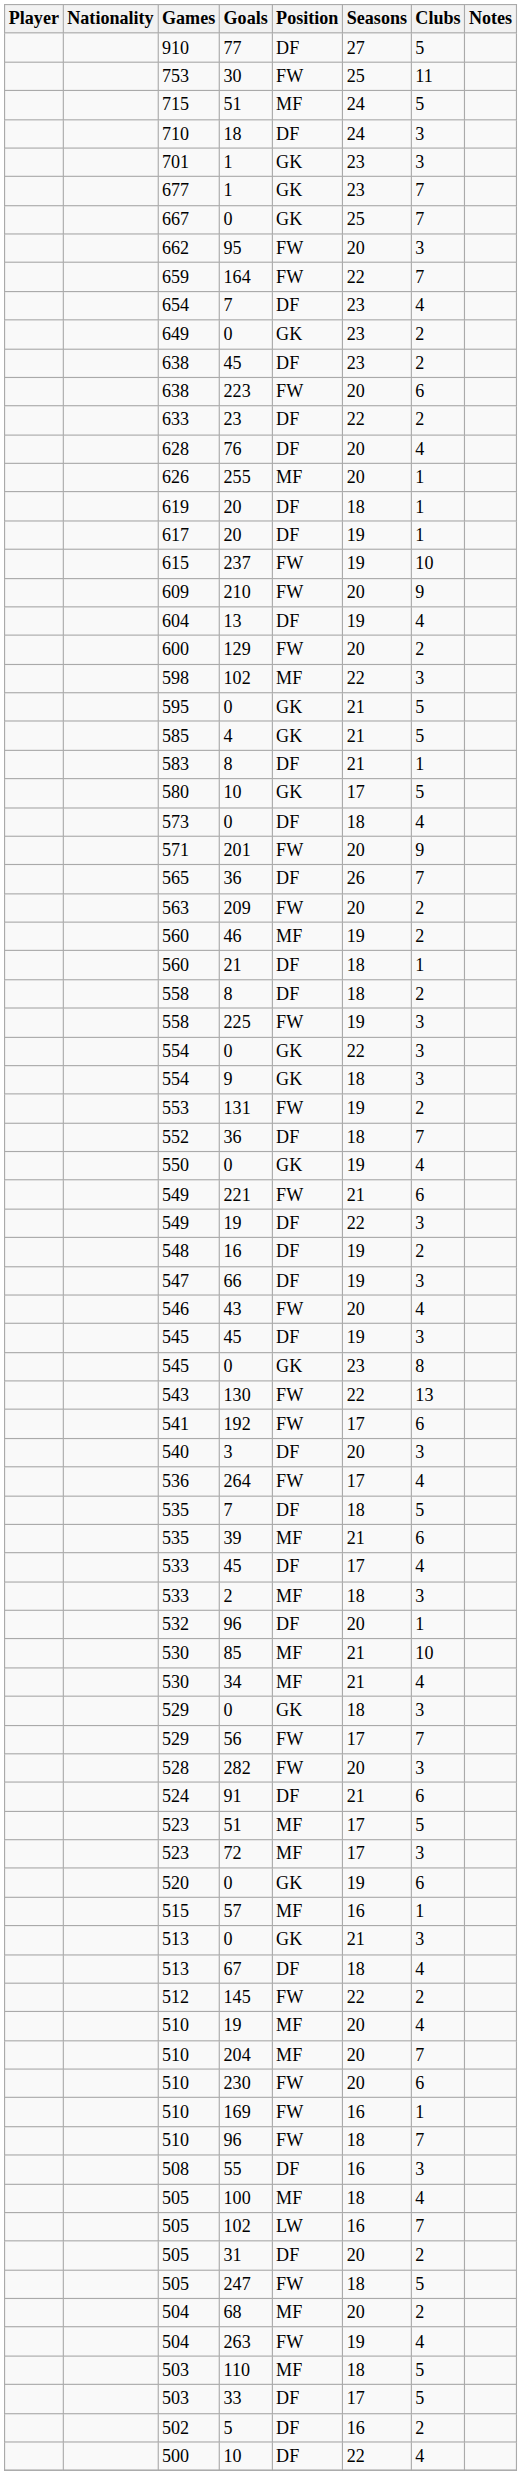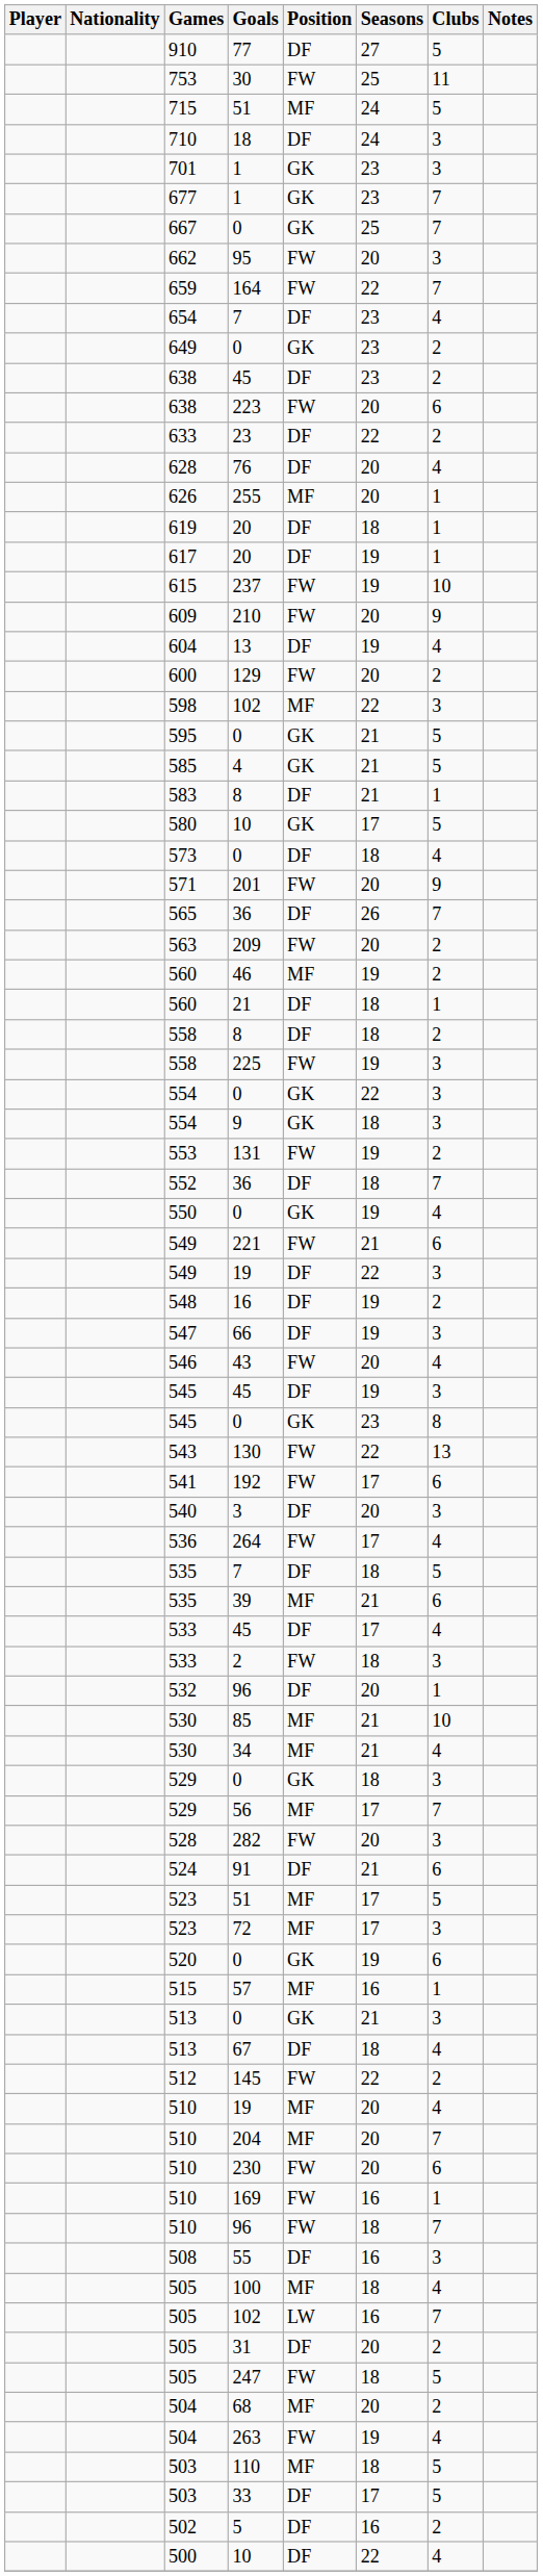 <table class="wikitable sortable">
 <tr>
 <th>Player</th>
 <th>Nationality</th>
 <th>Games</th>
 <th>Goals</th>
 <th>Position</th>
 <th>Seasons</th>
 <th>Clubs</th>
 <th class="unsortable">Notes</th>
 </tr>
 <tr>
 <td></td>
 <td></td>
 <td>910</td>
 <td>77</td>
 <td>DF</td>
 <td>27</td>
 <td>5</td>
 <td></td>
 </tr>
 <tr>
 <td></td>
 <td></td>
 <td>753</td>
 <td>30</td>
 <td>FW</td>
 <td>25</td>
 <td>11</td>
 <td></td>
 </tr>
 <tr>
 <td></td>
 <td></td>
 <td>715</td>
 <td>51</td>
 <td>MF</td>
 <td>24</td>
 <td>5</td>
 <td></td>
 </tr>
 <tr>
 <td></td>
 <td></td>
 <td>710</td>
 <td>18</td>
 <td>DF</td>
 <td>24</td>
 <td>3</td>
 <td></td>
 </tr>
 <tr>
 <td></td>
 <td></td>
 <td>701</td>
 <td>1</td>
 <td>GK</td>
 <td>23</td>
 <td>3</td>
 <td></td>
 </tr>
 <tr>
 <td></td>
 <td></td>
 <td>677</td>
 <td>1</td>
 <td>GK</td>
 <td>23</td>
 <td>7</td>
 <td></td>
 </tr>
 <tr>
 <td></td>
 <td></td>
 <td>667</td>
 <td>0</td>
 <td>GK</td>
 <td>25</td>
 <td>7</td>
 <td></td>
 </tr>
 <tr>
 <td></td>
 <td></td>
 <td>662</td>
 <td>95</td>
 <td>FW</td>
 <td>20</td>
 <td>3</td>
 <td></td>
 </tr>
 <tr>
 <td></td>
 <td></td>
 <td>659</td>
 <td>164</td>
 <td>FW</td>
 <td>22</td>
 <td>7</td>
 <td></td>
 </tr>
 <tr>
 <td></td>
 <td></td>
 <td>654</td>
 <td>7</td>
 <td>DF</td>
 <td>23</td>
 <td>4</td>
 <td></td>
 </tr>
 <tr>
 <td></td>
 <td></td>
 <td>649</td>
 <td>0</td>
 <td>GK</td>
 <td>23</td>
 <td>2</td>
 <td></td>
 </tr>
 <tr>
 <td></td>
 <td></td>
 <td>638</td>
 <td>45</td>
 <td>DF</td>
 <td>23</td>
 <td>2</td>
 <td></td>
 </tr>
 <tr>
 <td></td>
 <td></td>
 <td>638</td>
 <td>223</td>
 <td>FW</td>
 <td>20</td>
 <td>6</td>
 <td></td>
 </tr>
 <tr>
 <td></td>
 <td></td>
 <td>633</td>
 <td>23</td>
 <td>DF</td>
 <td>22</td>
 <td>2</td>
 <td></td>
 </tr>
 <tr>
 <td></td>
 <td></td>
 <td>628</td>
 <td>76</td>
 <td>DF</td>
 <td>20</td>
 <td>4</td>
 <td></td>
 </tr>
 <tr>
 <td></td>
 <td></td>
 <td>626</td>
 <td>255</td>
 <td>MF</td>
 <td>20</td>
 <td>1</td>
 <td></td>
 </tr>
 <tr>
 <td></td>
 <td></td>
 <td>619</td>
 <td>20</td>
 <td>DF</td>
 <td>18</td>
 <td>1</td>
 <td></td>
 </tr>
 <tr>
 <td></td>
 <td></td>
 <td>617</td>
 <td>20</td>
 <td>DF</td>
 <td>19</td>
 <td>1</td>
 <td></td>
 </tr>
 <tr>
 <td></td>
 <td></td>
 <td>615</td>
 <td>237</td>
 <td>FW</td>
 <td>19</td>
 <td>10</td>
 <td></td>
 </tr>
 <tr>
 <td></td>
 <td></td>
 <td>609</td>
 <td>210</td>
 <td>FW</td>
 <td>20</td>
 <td>9</td>
 <td></td>
 </tr>
 <tr>
 <td></td>
 <td></td>
 <td>604</td>
 <td>13</td>
 <td>DF</td>
 <td>19</td>
 <td>4</td>
 <td></td>
 </tr>
 <tr>
 <td></td>
 <td></td>
 <td>600</td>
 <td>129</td>
 <td>FW</td>
 <td>20</td>
 <td>2</td>
 <td></td>
 </tr>
 <tr>
 <td></td>
 <td></td>
 <td>598</td>
 <td>102</td>
 <td>MF</td>
 <td>22</td>
 <td>3</td>
 <td></td>
 </tr>
 <tr>
 <td></td>
 <td></td>
 <td>595</td>
 <td>0</td>
 <td>GK</td>
 <td>21</td>
 <td>5</td>
 <td></td>
 </tr>
 <tr>
 <td></td>
 <td></td>
 <td>585</td>
 <td>4</td>
 <td>GK</td>
 <td>21</td>
 <td>5</td>
 <td></td>
 </tr>
 <tr>
 <td></td>
 <td></td>
 <td>583</td>
 <td>8</td>
 <td>DF</td>
 <td>21</td>
 <td>1</td>
 <td></td>
 </tr>
 <tr>
 <td></td>
 <td></td>
 <td>580</td>
 <td>10</td>
 <td>GK</td>
 <td>17</td>
 <td>5</td>
 <td></td>
 </tr>
 <tr>
 <td></td>
 <td></td>
 <td>573</td>
 <td>0</td>
 <td>DF</td>
 <td>18</td>
 <td>4</td>
 <td></td>
 </tr>
 <tr>
 <td></td>
 <td></td>
 <td>571</td>
 <td>201</td>
 <td>FW</td>
 <td>20</td>
 <td>9</td>
 <td></td>
 </tr>
 <tr>
 <td></td>
 <td></td>
 <td>565</td>
 <td>36</td>
 <td>DF</td>
 <td>26</td>
 <td>7</td>
 <td></td>
 </tr>
 <tr>
 <td></td>
 <td></td>
 <td>563</td>
 <td>209</td>
 <td>FW</td>
 <td>20</td>
 <td>2</td>
 <td></td>
 </tr>
 <tr>
 <td></td>
 <td></td>
 <td>560</td>
 <td>46</td>
 <td>MF</td>
 <td>19</td>
 <td>2</td>
 <td></td>
 </tr>
 <tr>
 <td></td>
 <td></td>
 <td>560</td>
 <td>21</td>
 <td>DF</td>
 <td>18</td>
 <td>1</td>
 <td></td>
 </tr>
 <tr>
 <td></td>
 <td></td>
 <td>558</td>
 <td>8</td>
 <td>DF</td>
 <td>18</td>
 <td>2</td>
 <td></td>
 </tr>
 <tr>
 <td></td>
 <td></td>
 <td>558</td>
 <td>225</td>
 <td>FW</td>
 <td>19</td>
 <td>3</td>
 <td></td>
 </tr>
 <tr>
 <td></td>
 <td></td>
 <td>554</td>
 <td>0</td>
 <td>GK</td>
 <td>22</td>
 <td>3</td>
 <td></td>
 </tr>
 <tr>
 <td></td>
 <td></td>
 <td>554</td>
 <td>9</td>
 <td>GK</td>
 <td>18</td>
 <td>3</td>
 <td></td>
 </tr>
 <tr>
 <td></td>
 <td></td>
 <td>553</td>
 <td>131</td>
 <td>FW</td>
 <td>19</td>
 <td>2</td>
 <td></td>
 </tr>
 <tr>
 <td></td>
 <td></td>
 <td>552</td>
 <td>36</td>
 <td>DF</td>
 <td>18</td>
 <td>7</td>
 <td></td>
 </tr>
 <tr>
 <td></td>
 <td></td>
 <td>550</td>
 <td>0</td>
 <td>GK</td>
 <td>19</td>
 <td>4</td>
 <td></td>
 </tr>
 <tr>
 <td></td>
 <td></td>
 <td>549</td>
 <td>221</td>
 <td>FW</td>
 <td>21</td>
 <td>6</td>
 <td></td>
 </tr>
 <tr>
 <td></td>
 <td></td>
 <td>549</td>
 <td>19</td>
 <td>DF</td>
 <td>22</td>
 <td>3</td>
 <td></td>
 </tr>
 <tr>
 <td></td>
 <td></td>
 <td>548</td>
 <td>16</td>
 <td>DF</td>
 <td>19</td>
 <td>2</td>
 <td></td>
 </tr>
 <tr>
 <td></td>
 <td></td>
 <td>547</td>
 <td>66</td>
 <td>DF</td>
 <td>19</td>
 <td>3</td>
 <td></td>
 </tr>
 <tr>
 <td></td>
 <td></td>
 <td>546</td>
 <td>43</td>
 <td>FW</td>
 <td>20</td>
 <td>4</td>
 <td></td>
 </tr>
 <tr>
 <td></td>
 <td></td>
 <td>545</td>
 <td>45</td>
 <td>DF</td>
 <td>19</td>
 <td>3</td>
 <td></td>
 </tr>
 <tr>
 <td></td>
 <td></td>
 <td>545</td>
 <td>0</td>
 <td>GK</td>
 <td>23</td>
 <td>8</td>
 <td></td>
 </tr>
 <tr>
 <td></td>
 <td></td>
 <td>543</td>
 <td>130</td>
 <td>FW</td>
 <td>22</td>
 <td>13</td>
 <td></td>
 </tr>
 <tr>
 <td></td>
 <td></td>
 <td>541</td>
 <td>192</td>
 <td>FW</td>
 <td>17</td>
 <td>6</td>
 <td></td>
 </tr>
 <tr>
 <td></td>
 <td></td>
 <td>540</td>
 <td>3</td>
 <td>DF</td>
 <td>20</td>
 <td>3</td>
 <td></td>
 </tr>
 <tr>
 <td></td>
 <td></td>
 <td>536</td>
 <td>264</td>
 <td>FW</td>
 <td>17</td>
 <td>4</td>
 <td></td>
 </tr>
 <tr>
 <td></td>
 <td></td>
 <td>535</td>
 <td>7</td>
 <td>DF</td>
 <td>18</td>
 <td>5</td>
 <td></td>
 </tr>
 <tr>
 <td></td>
 <td></td>
 <td>535</td>
 <td>39</td>
 <td>MF</td>
 <td>21</td>
 <td>6</td>
 <td></td>
 </tr>
 <tr>
 <td></td>
 <td></td>
 <td>533</td>
 <td>45</td>
 <td>DF</td>
 <td>17</td>
 <td>4</td>
 <td></td>
 </tr>
 <tr>
 <td></td>
 <td></td>
 <td>533</td>
 <td>2</td>
-<td>MF</td>
+<td>FW</td>
 <td>18</td>
 <td>3</td>
 <td></td>
 </tr>
 <tr>
 <td></td>
 <td></td>
 <td>532</td>
 <td>96</td>
 <td>DF</td>
 <td>20</td>
 <td>1</td>
 <td></td>
 </tr>
 <tr>
 <td></td>
 <td></td>
 <td>530</td>
 <td>85</td>
 <td>MF</td>
 <td>21</td>
 <td>10</td>
 <td></td>
 </tr>
 <tr>
 <td></td>
 <td></td>
 <td>530</td>
 <td>34</td>
 <td>MF</td>
 <td>21</td>
 <td>4</td>
 <td></td>
 </tr>
 <tr>
 <td></td>
 <td></td>
 <td>529</td>
 <td>0</td>
 <td>GK</td>
 <td>18</td>
 <td>3</td>
 <td></td>
 </tr>
 <tr>
 <td></td>
 <td></td>
 <td>529</td>
 <td>56</td>
-<td>FW</td>
+<td>MF</td>
 <td>17</td>
 <td>7</td>
 <td></td>
 </tr>
 <tr>
 <td></td>
 <td></td>
 <td>528</td>
 <td>282</td>
 <td>FW</td>
 <td>20</td>
 <td>3</td>
 <td></td>
 </tr>
 <tr>
 <td></td>
 <td></td>
 <td>524</td>
 <td>91</td>
 <td>DF</td>
 <td>21</td>
 <td>6</td>
 <td></td>
 </tr>
 <tr>
 <td></td>
 <td></td>
 <td>523</td>
 <td>51</td>
 <td>MF</td>
 <td>17</td>
 <td>5</td>
 <td></td>
 </tr>
 <tr>
 <td></td>
 <td></td>
 <td>523</td>
 <td>72</td>
 <td>MF</td>
 <td>17</td>
 <td>3</td>
 <td></td>
 </tr>
 <tr>
 <td></td>
 <td></td>
 <td>520</td>
 <td>0</td>
 <td>GK</td>
 <td>19</td>
 <td>6</td>
 <td></td>
 </tr>
 <tr>
 <td></td>
 <td></td>
 <td>515</td>
 <td>57</td>
 <td>MF</td>
 <td>16</td>
 <td>1</td>
 <td></td>
 </tr>
 <tr>
 <td></td>
 <td></td>
 <td>513</td>
 <td>0</td>
 <td>GK</td>
 <td>21</td>
 <td>3</td>
 <td></td>
 </tr>
 <tr>
 <td></td>
 <td></td>
 <td>513</td>
 <td>67</td>
 <td>DF</td>
 <td>18</td>
 <td>4</td>
 <td></td>
 </tr>
 <tr>
 <td></td>
 <td></td>
 <td>512</td>
 <td>145</td>
 <td>FW</td>
 <td>22</td>
 <td>2</td>
 <td></td>
 </tr>
 <tr>
 <td></td>
 <td></td>
 <td>510</td>
 <td>19</td>
 <td>MF</td>
 <td>20</td>
 <td>4</td>
 <td></td>
 </tr>
 <tr>
 <td></td>
 <td></td>
 <td>510</td>
 <td>204</td>
 <td>MF</td>
 <td>20</td>
 <td>7</td>
 <td></td>
 </tr>
 <tr>
 <td></td>
 <td></td>
 <td>510</td>
 <td>230</td>
 <td>FW</td>
 <td>20</td>
 <td>6</td>
 <td></td>
 </tr>
 <tr>
 <td></td>
 <td></td>
 <td>510</td>
 <td>169</td>
 <td>FW</td>
 <td>16</td>
 <td>1</td>
 <td></td>
 </tr>
 <tr>
 <td></td>
 <td></td>
 <td>510</td>
 <td>96</td>
 <td>FW</td>
 <td>18</td>
 <td>7</td>
 <td></td>
 </tr>
 <tr>
 <td></td>
 <td></td>
 <td>508</td>
 <td>55</td>
 <td>DF</td>
 <td>16</td>
 <td>3</td>
 <td></td>
 </tr>
 <tr>
 <td></td>
 <td></td>
 <td>505</td>
 <td>100</td>
 <td>MF</td>
 <td>18</td>
 <td>4</td>
 <td></td>
 </tr>
 <tr>
 <td></td>
 <td></td>
 <td>505</td>
 <td>102</td>
 <td>LW</td>
 <td>16</td>
 <td>7</td>
 <td></td>
 </tr>
 <tr>
 <td></td>
 <td></td>
 <td>505</td>
 <td>31</td>
 <td>DF</td>
 <td>20</td>
 <td>2</td>
 <td></td>
 </tr>
 <tr>
 <td></td>
 <td></td>
 <td>505</td>
 <td>247</td>
 <td>FW</td>
 <td>18</td>
 <td>5</td>
 <td></td>
 </tr>
 <tr>
 <td></td>
 <td></td>
 <td>504</td>
 <td>68</td>
 <td>MF</td>
 <td>20</td>
 <td>2</td>
 <td></td>
 </tr>
 <tr>
 <td></td>
 <td></td>
 <td>504</td>
 <td>263</td>
 <td>FW</td>
 <td>19</td>
 <td>4</td>
 <td></td>
 </tr>
 <tr>
 <td></td>
 <td></td>
 <td>503</td>
 <td>110</td>
 <td>MF</td>
 <td>18</td>
 <td>5</td>
 <td></td>
 </tr>
 <tr>
 <td></td>
 <td></td>
 <td>503</td>
 <td>33</td>
 <td>DF</td>
 <td>17</td>
 <td>5</td>
 <td></td>
 </tr>
 <tr>
 <td></td>
 <td></td>
 <td>502</td>
 <td>5</td>
 <td>DF</td>
 <td>16</td>
 <td>2</td>
 <td></td>
 </tr>
 <tr>
 <td></td>
 <td></td>
 <td>500</td>
 <td>10</td>
 <td>DF</td>
 <td>22</td>
 <td>4</td>
 <td></td>
 </tr>
 <tr>
 </tr>
 </table>
